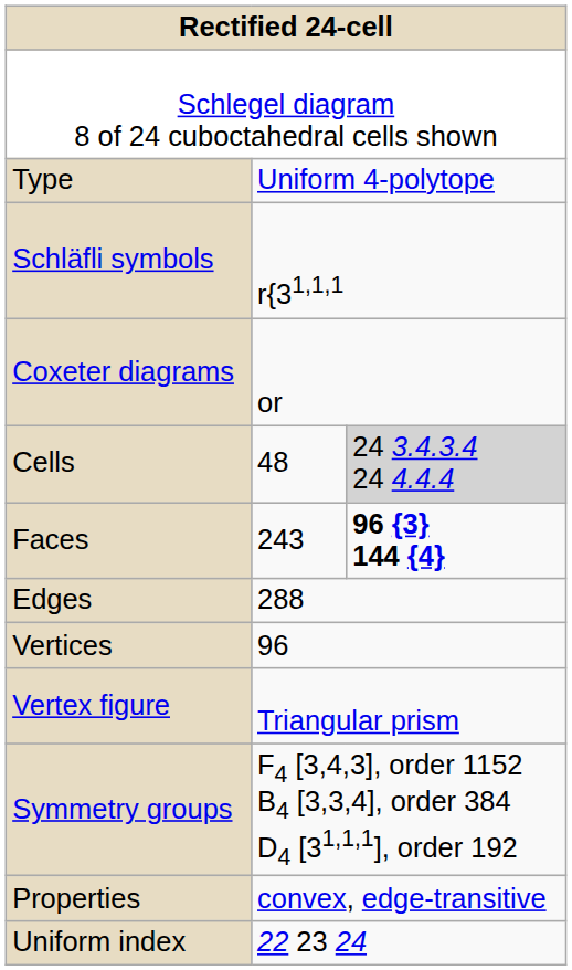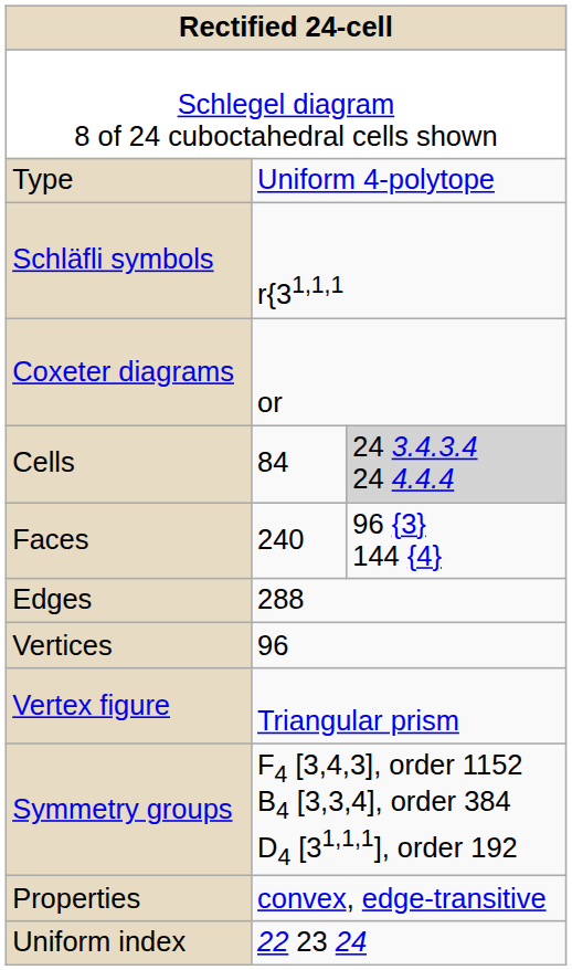 <table class="wikitable" align="right" style="margin-left:10px" width="320">
 <tr>
 <td bgcolor=#e7dcc3 align=center colspan=3><strong>Rectified 24-cell</strong></td>
 </tr>
 <tr>
 <td bgcolor=#ffffff align=center colspan=3><br><a href='#'>Schlegel diagram</a><br>8 of 24 cuboctahedral cells shown</td>
 </tr>
 <tr>
 <td bgcolor=#e7dcc3>Type</td>
 <td colspan=2><a href='#'>Uniform 4-polytope</a></td>
 </tr>
 <tr>
 <td bgcolor=#e7dcc3><a href='#'>Schläfli symbols</a></td>
 <td colspan=2><br><br>r{3<sup>1,1,1</sup></td>
 </tr>
 <tr>
 <td bgcolor=#e7dcc3><a href='#'>Coxeter diagrams</a></td>
 <td colspan=2><br><br> or </td>
 </tr>
 <tr>
 <td bgcolor=#e7dcc3>Cells</td>
-<td>48</td>
+<td>84</td>
 <td style="background: lightgrey;">24 <a href='#'><em>3.4.3.4</em></a> <br>24 <a href='#'><em>4.4.4</em></a> </td>
 </tr>
 <tr>
 <td bgcolor=#e7dcc3>Faces</td>
-<td>243</td>
-<td><strong>96 <a href='#'>{3}</a><br>144 <a href='#'>{4}</a></strong></td>
+<td>240</td>
+<td>96 <a href='#'>{3}</a><br>144 <a href='#'>{4}</a></td>
 </tr>
 <tr>
 <td bgcolor=#e7dcc3>Edges</td>
 <td colspan=2>288</td>
 </tr>
 <tr>
 <td bgcolor=#e7dcc3>Vertices</td>
 <td colspan=2>96</td>
 </tr>
 <tr>
 <td bgcolor=#e7dcc3><a href='#'>Vertex figure</a></td>
 <td colspan=2><br><a href='#'>Triangular prism</a></td>
 </tr>
 <tr>
 <td bgcolor=#e7dcc3><a href='#'>Symmetry groups</a></td>
 <td colspan=2>F<sub>4</sub> [3,4,3], order 1152<br>B<sub>4</sub> [3,3,4], order 384<br>D<sub>4</sub> [3<sup>1,1,1</sup>], order 192</td>
 </tr>
 <tr>
 <td bgcolor=#e7dcc3>Properties</td>
 <td colspan=2><a href='#'>convex</a>, <a href='#'>edge-transitive</a></td>
 </tr>
 <tr>
 <td bgcolor=#e7dcc3>Uniform index</td>
 <td colspan=2><em><a href='#'>22</a></em> 23 <em><a href='#'>24</a></em></td>
 </tr>
 </table>
